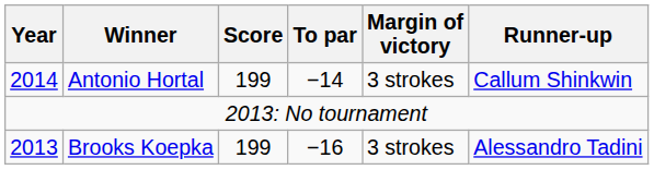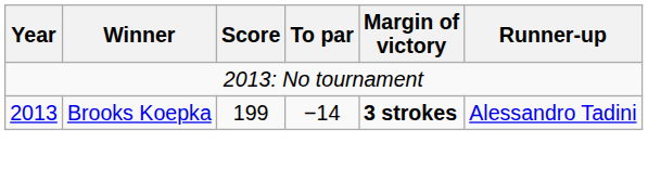 <table class=wikitable style="font-size:95%">
 <tr>
 <th>Year</th>
 <th>Winner</th>
 <th>Score</th>
 <th>To par</th>
 <th>Margin of<br>victory</th>
 <th>Runner-up</th>
 </tr>
 <tr>
-<td><a href='#'>2014</a></td>
-<td> <a href='#'>Antonio Hortal</a></td>
-<td align=center>199</td>
-<td align=center>−14</td>
-<td>3 strokes</td>
-<td> <a href='#'>Callum Shinkwin</a></td>
-</tr>
-<tr>
 <td colspan=6 align=center><em>2013: No tournament</em></td>
 </tr>
 <tr>
 <td><a href='#'>2013</a></td>
 <td> <a href='#'>Brooks Koepka</a></td>
 <td align=center>199</td>
-<td align=center>−16</td>
-<td>3 strokes</td>
+<td align=center>−14</td>
+<td><strong>3 strokes</strong></td>
 <td> <a href='#'>Alessandro Tadini</a></td>
 </tr>
 </table>
